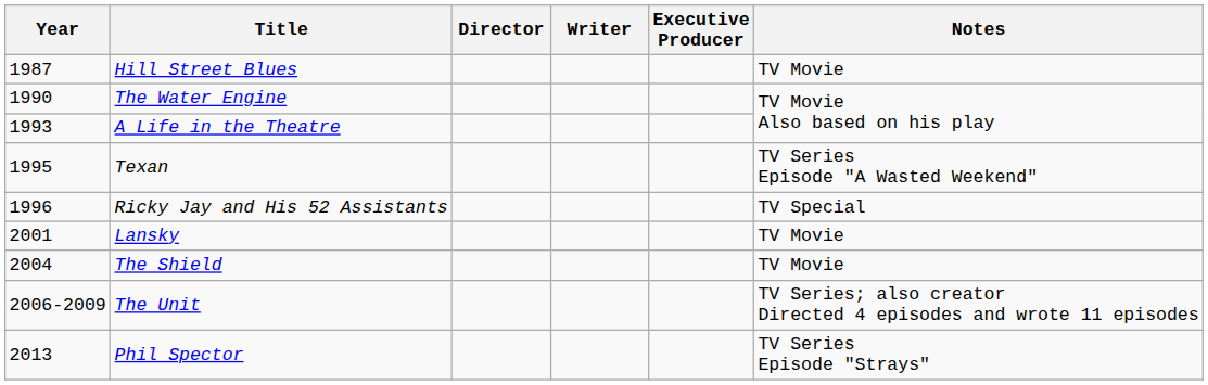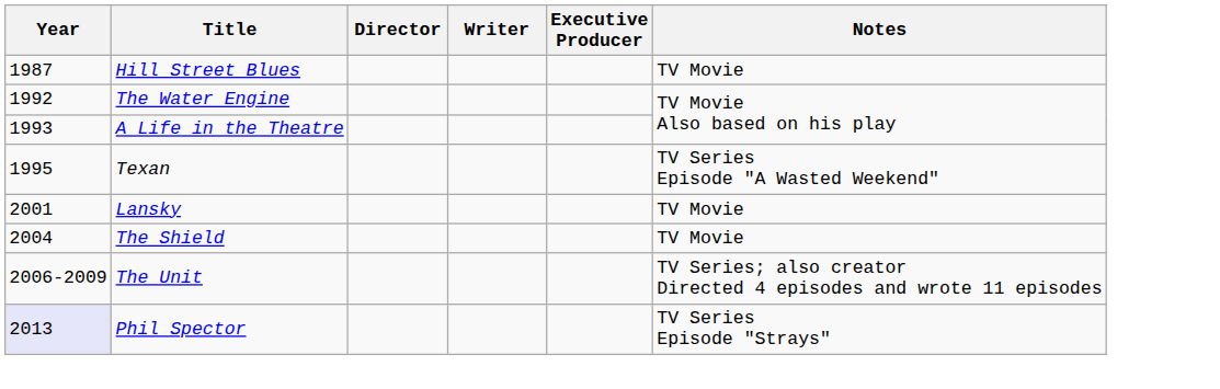 <table class="wikitable">
 <tr>
 <th>Year</th>
 <th>Title</th>
 <th width=65>Director</th>
 <th width=65>Writer</th>
 <th>Executive<br>Producer</th>
 <th>Notes</th>
 </tr>
 <tr>
 <td>1987</td>
 <td><em><a href='#'>Hill Street Blues</a></em></td>
 <td></td>
 <td></td>
 <td></td>
 <td>TV Movie</td>
 </tr>
 <tr>
-<td>1990</td>
+<td>1992</td>
 <td><em><a href='#'>The Water Engine</a></em></td>
 <td></td>
 <td></td>
 <td></td>
 <td rowspan=2>TV Movie<br>Also based on his play</td>
 </tr>
 <tr>
 <td>1993</td>
 <td><em><a href='#'>A Life in the Theatre</a></em></td>
 <td></td>
 <td></td>
 <td></td>
 </tr>
 <tr>
 <td>1995</td>
 <td><em>Texan</em></td>
 <td></td>
 <td></td>
 <td></td>
 <td>TV Series<br>Episode "A Wasted Weekend"</td>
-</tr>
-<tr>
-<td>1996</td>
-<td><em>Ricky Jay and His 52 Assistants</em></td>
-<td></td>
-<td></td>
-<td></td>
-<td>TV Special</td>
 </tr>
 <tr>
 <td>2001</td>
 <td><em><a href='#'>Lansky</a></em></td>
 <td></td>
 <td></td>
 <td></td>
 <td>TV Movie</td>
 </tr>
 <tr>
 <td>2004</td>
 <td><em><a href='#'>The Shield</a></em></td>
 <td></td>
 <td></td>
 <td></td>
 <td>TV Movie</td>
 </tr>
 <tr>
 <td>2006-2009</td>
 <td><em><a href='#'>The Unit</a></em></td>
 <td></td>
 <td></td>
 <td></td>
 <td>TV Series; also creator<br>Directed 4 episodes and wrote 11 episodes</td>
 </tr>
 <tr>
-<td>2013</td>
+<td style="background: lavender;">2013</td>
 <td><em><a href='#'>Phil Spector</a></em></td>
 <td></td>
 <td></td>
 <td></td>
 <td>TV Series<br>Episode "Strays"</td>
 </tr>
 </table>
